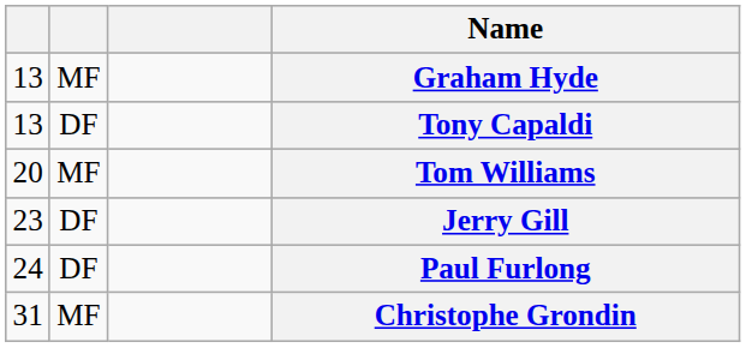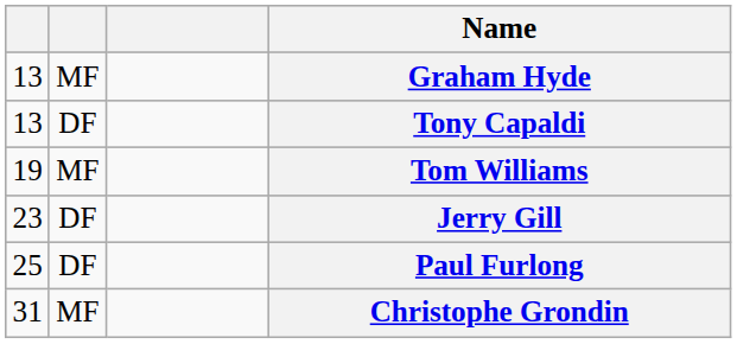 <table class="wikitable plainrowheaders" style="text-align:center;">
 <tr>
 <th scope="col"></th>
 <th scope="col"></th>
 <th scope="col" style="width:5em;"></th>
 <th scope="col" style="width:15em;">Name</th>
 </tr>
 <tr>
 <td>13</td>
 <td>MF</td>
 <td></td>
 <th scope="row"><a href='#'>Graham Hyde</a> </th>
 </tr>
 <tr>
 <td>13</td>
 <td>DF</td>
 <td></td>
 <th scope="row"><a href='#'>Tony Capaldi</a> </th>
 </tr>
 <tr>
-<td>20</td>
+<td>19</td>
 <td>MF</td>
 <td></td>
 <th scope="row"><a href='#'>Tom Williams</a></th>
 </tr>
 <tr>
 <td>23</td>
 <td>DF</td>
 <td></td>
 <th scope="row"><a href='#'>Jerry Gill</a> </th>
 </tr>
 <tr>
-<td>24</td>
+<td>25</td>
 <td>DF</td>
 <td></td>
 <th scope="row"><a href='#'>Paul Furlong</a> </th>
 </tr>
 <tr>
 <td>31</td>
 <td>MF</td>
 <td></td>
 <th scope="row"><a href='#'>Christophe Grondin</a></th>
 </tr>
 </table>
